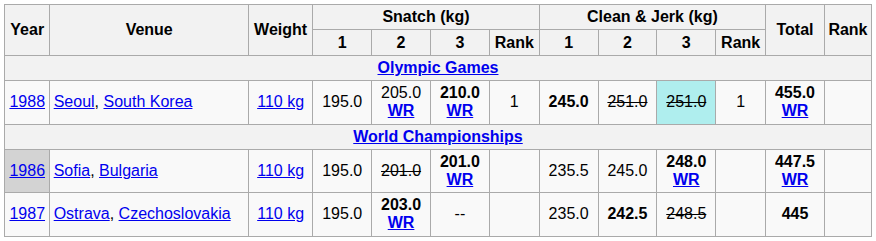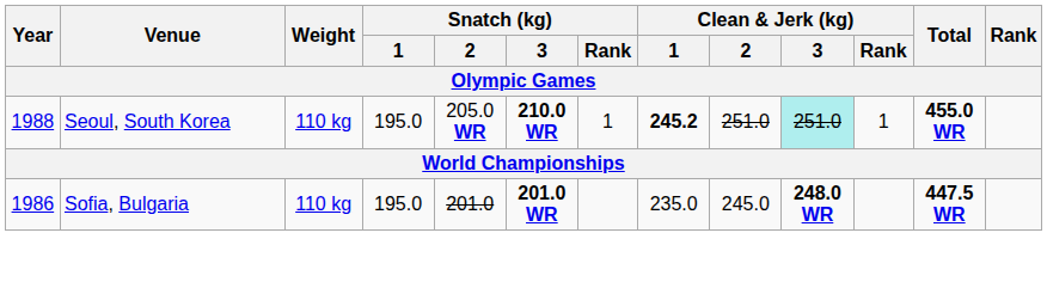 <table class="wikitable" style="text-align:center;">
 <tr>
 <th rowspan=2 width=40>Year</th>
 <th rowspan=2 width=250>Venue</th>
 <th rowspan=2 width=60>Weight</th>
 <th colspan=4>Snatch (kg)</th>
 <th colspan=4>Clean & Jerk (kg)</th>
 <th rowspan=2 width=60>Total</th>
 <th rowspan=2 width=40>Rank</th>
 </tr>
 <tr>
 <th width=60>1</th>
 <th width=60>2</th>
 <th width=60>3</th>
 <th width=45>Rank</th>
 <th width=60>1</th>
 <th width=60>2</th>
 <th width=60>3</th>
 <th width=45>Rank</th>
 </tr>
 <tr>
 <th colspan=13><a href='#'>Olympic Games</a></th>
 </tr>
 <tr>
 <td><a href='#'>1988</a></td>
 <td align=left> <a href='#'>Seoul</a>, <a href='#'>South Korea</a></td>
 <td><a href='#'>110 kg</a></td>
 <td>195.0</td>
 <td>205.0 <strong><a href='#'>WR</a></strong></td>
 <td><strong>210.0 <a href='#'>WR</a></strong></td>
 <td>1</td>
-<td><strong>245.0</strong></td>
+<td><strong>245.2</strong></td>
 <td><s>251.0</s></td>
 <td style="background: paleturquoise;"><s>251.0</s></td>
 <td>1</td>
 <td><strong>455.0 <a href='#'>WR</a></strong></td>
 <td><strong></strong></td>
 </tr>
 <tr>
 <th colspan=13><a href='#'>World Championships</a></th>
 </tr>
 <tr>
-<td style="background: lightgrey;"><a href='#'>1986</a></td>
+<td><a href='#'>1986</a></td>
 <td align=left> <a href='#'>Sofia</a>, <a href='#'>Bulgaria</a></td>
 <td><a href='#'>110 kg</a></td>
 <td>195.0</td>
 <td><s>201.0</s></td>
 <td><strong>201.0 <a href='#'>WR</a></strong></td>
 <td></td>
-<td>235.5</td>
+<td>235.0</td>
 <td>245.0</td>
 <td><strong>248.0 <a href='#'>WR</a></strong></td>
 <td></td>
 <td><strong>447.5 <a href='#'>WR</a></strong></td>
 <td></td>
 </tr>
 <tr>
-<td><a href='#'>1987</a></td>
-<td align=left> <a href='#'>Ostrava</a>, <a href='#'>Czechoslovakia</a></td>
-<td><a href='#'>110 kg</a></td>
-<td>195.0</td>
-<td><strong>203.0 <a href='#'>WR</a></strong></td>
-<td>--</td>
-<td></td>
-<td>235.0</td>
-<td><strong>242.5</strong></td>
-<td><s>248.5</s></td>
-<td></td>
-<td><strong>445</strong></td>
-<td></td>
-</tr>
-<tr>
 </tr>
 </table>
